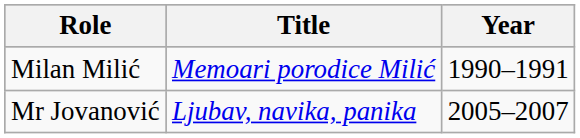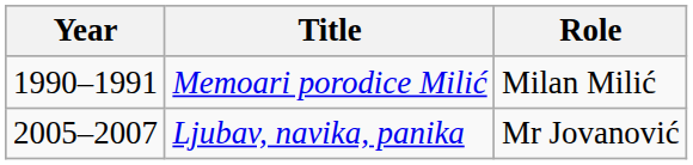 <table class="wikitable sortable">
 <tr>
+<th>Year</th>
+<th>Title</th>
 <th>Role</th>
-<th>Title</th>
-<th>Year</th>
 </tr>
 <tr>
+<td>1990–1991</td>
+<td><em><a href='#'>Memoari porodice Milić</a></em></td>
 <td>Milan Milić</td>
-<td><em><a href='#'>Memoari porodice Milić</a></em></td>
-<td>1990–1991</td>
 </tr>
 <tr>
+<td>2005–2007</td>
+<td><em><a href='#'>Ljubav, navika, panika</a></em></td>
 <td>Mr Jovanović</td>
-<td><em><a href='#'>Ljubav, navika, panika</a></em></td>
-<td>2005–2007</td>
 </tr>
 </table>
